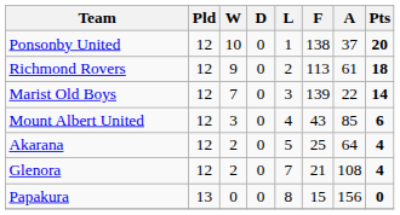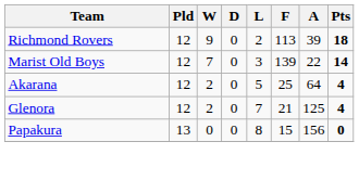 <table class="wikitable" style="text-align:center;">
 <tr>
 <th width=175>Team</th>
 <th width=20 abbr="Played">Pld</th>
 <th width=20 abbr="Won">W</th>
 <th width=20 abbr="Drawn">D</th>
 <th width=20 abbr="Lost">L</th>
 <th width=20 abbr="For">F</th>
 <th width=20 abbr="Against">A</th>
 <th width=20 abbr="Points">Pts</th>
 </tr>
 <tr>
-<td style="text-align:left;"><a href='#'>Ponsonby United</a></td>
-<td>12</td>
-<td>10</td>
-<td>0</td>
-<td>1</td>
-<td>138</td>
-<td>37</td>
-<td><strong>20</strong></td>
-</tr>
-<tr>
 <td style="text-align:left;"><a href='#'>Richmond Rovers</a></td>
 <td>12</td>
 <td>9</td>
 <td>0</td>
 <td>2</td>
 <td>113</td>
-<td>61</td>
+<td>39</td>
 <td><strong>18</strong></td>
 </tr>
 <tr>
 <td style="text-align:left;"><a href='#'>Marist Old Boys</a></td>
 <td>12</td>
 <td>7</td>
 <td>0</td>
 <td>3</td>
 <td>139</td>
 <td>22</td>
 <td><strong>14</strong></td>
-</tr>
-<tr>
-<td style="text-align:left;"><a href='#'>Mount Albert United</a></td>
-<td>12</td>
-<td>3</td>
-<td>0</td>
-<td>4</td>
-<td>43</td>
-<td>85</td>
-<td><strong>6</strong></td>
 </tr>
 <tr>
 <td style="text-align:left;"><a href='#'>Akarana</a></td>
 <td>12</td>
 <td>2</td>
 <td>0</td>
 <td>5</td>
 <td>25</td>
 <td>64</td>
 <td><strong>4</strong></td>
 </tr>
 <tr>
 <td style="text-align:left;"><a href='#'>Glenora</a></td>
 <td>12</td>
 <td>2</td>
 <td>0</td>
 <td>7</td>
 <td>21</td>
-<td>108</td>
+<td>125</td>
 <td><strong>4</strong></td>
 </tr>
 <tr>
 <td style="text-align:left;"><a href='#'>Papakura</a></td>
 <td>13</td>
 <td>0</td>
 <td>0</td>
 <td>8</td>
 <td>15</td>
 <td>156</td>
 <td><strong>0</strong></td>
 </tr>
 <tr>
 </tr>
 </table>
